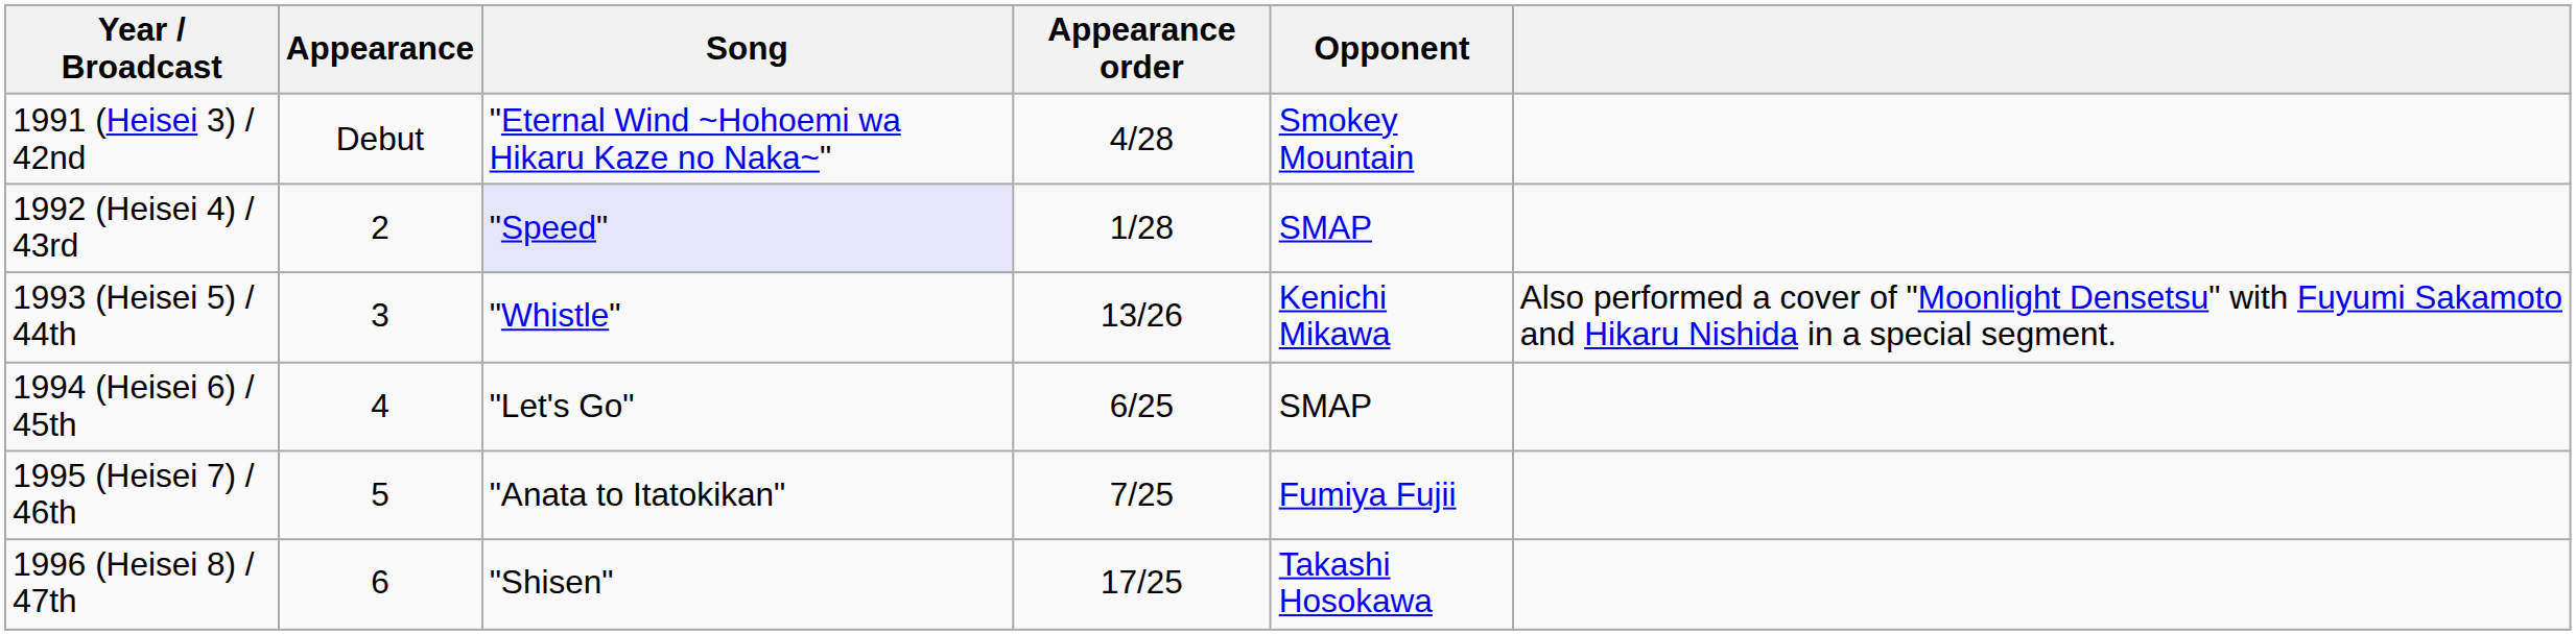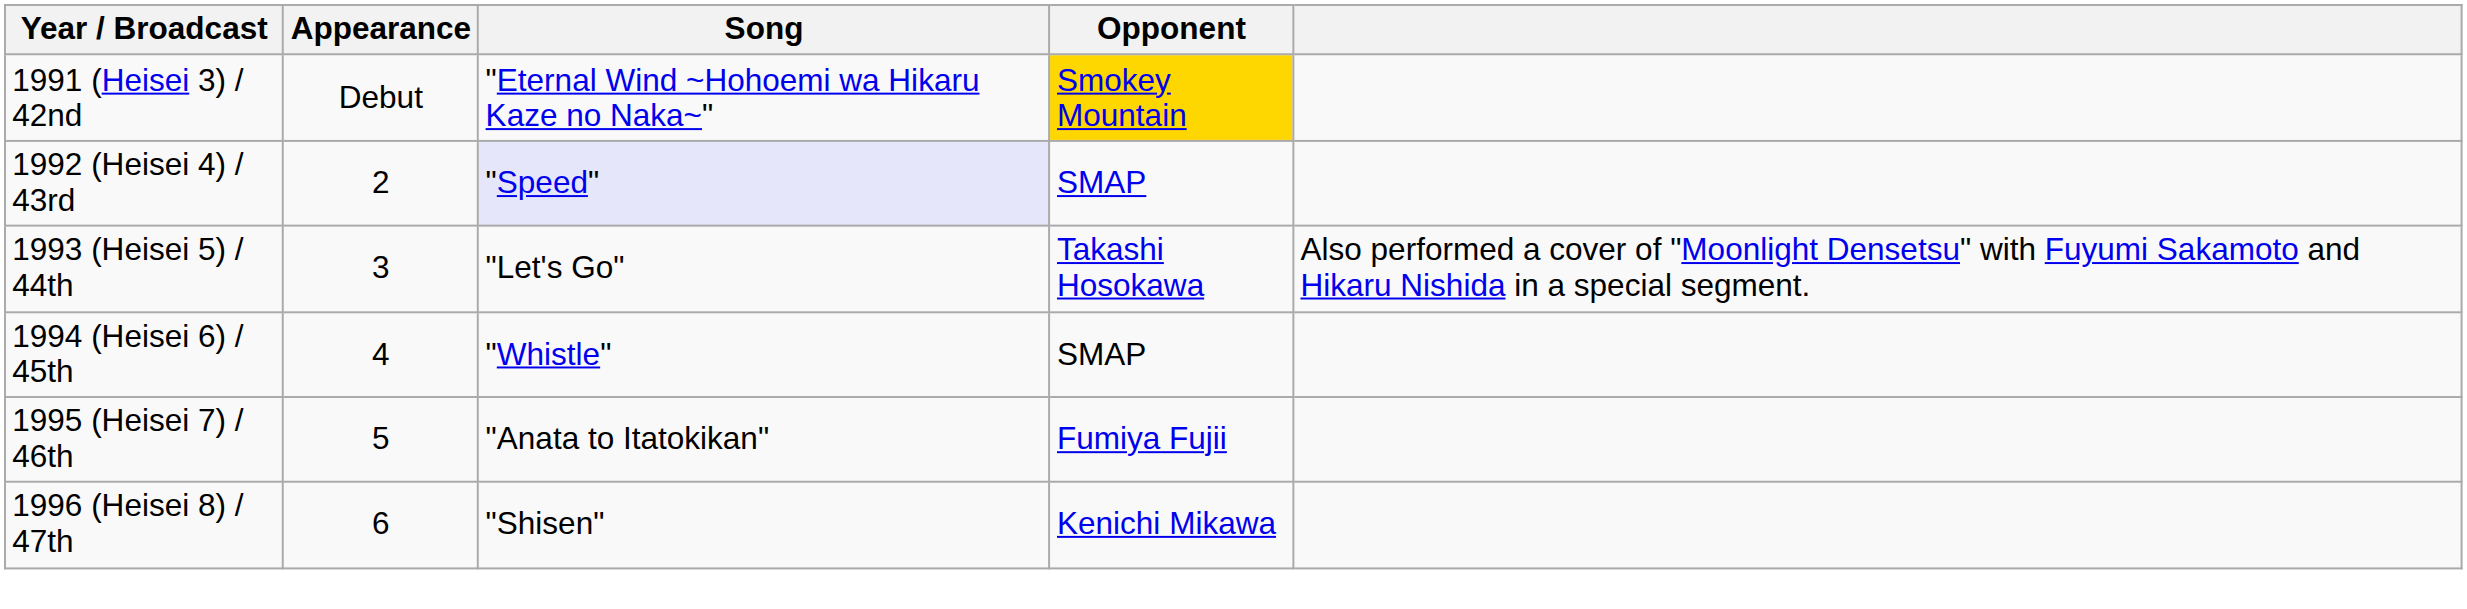 <table class=wikitable>
 <tr>
 <th>Year / Broadcast</th>
 <th>Appearance</th>
 <th>Song</th>
-<th>Appearance order</th>
 <th>Opponent</th>
 <th></th>
 </tr>
 <tr>
 <td>1991 (<a href='#'>Heisei</a> 3) / 42nd</td>
 <td align=center>Debut</td>
 <td>"<a href='#'>Eternal Wind ~Hohoemi wa Hikaru Kaze no Naka~</a>"</td>
-<td align=center>4/28</td>
-<td><a href='#'>Smokey Mountain</a></td>
+<td style="background: gold;"><a href='#'>Smokey Mountain</a></td>
 <td></td>
 </tr>
 <tr>
 <td>1992 (Heisei 4) / 43rd</td>
 <td align=center>2</td>
 <td style="background: lavender;">"<a href='#'>Speed</a>"</td>
-<td align=center>1/28</td>
 <td><a href='#'>SMAP</a></td>
 <td></td>
 </tr>
 <tr>
 <td>1993 (Heisei 5) / 44th</td>
 <td align=center>3</td>
-<td>"<a href='#'>Whistle</a>"</td>
-<td align=center>13/26</td>
-<td><a href='#'>Kenichi Mikawa</a></td>
+<td>"Let's Go"</td>
+<td><a href='#'>Takashi Hosokawa</a></td>
 <td>Also performed a cover of "<a href='#'>Moonlight Densetsu</a>" with <a href='#'>Fuyumi Sakamoto</a> and <a href='#'>Hikaru Nishida</a> in a special segment.</td>
 </tr>
 <tr>
 <td>1994 (Heisei 6) / 45th</td>
 <td align=center>4</td>
-<td>"Let's Go"</td>
-<td align=center>6/25</td>
+<td>"<a href='#'>Whistle</a>"</td>
 <td>SMAP</td>
 <td></td>
 </tr>
 <tr>
 <td>1995 (Heisei 7) / 46th</td>
 <td align=center>5</td>
 <td>"Anata to Itatokikan"</td>
-<td align=center>7/25</td>
 <td><a href='#'>Fumiya Fujii</a></td>
 <td></td>
 </tr>
 <tr>
 <td>1996 (Heisei 8) / 47th</td>
 <td align=center>6</td>
 <td>"Shisen"</td>
-<td align=center>17/25</td>
-<td><a href='#'>Takashi Hosokawa</a></td>
+<td><a href='#'>Kenichi Mikawa</a></td>
 <td></td>
 </tr>
 </table>
